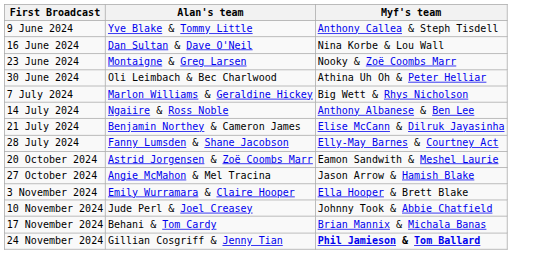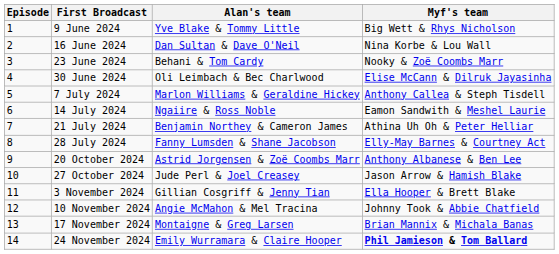 <table class="wikitable">
 <tr>
+<th><strong>Episode</strong></th>
 <th><strong>First Broadcast</strong></th>
 <th><strong>Alan's team</strong></th>
 <th>Myf's team</th>
 </tr>
 <tr>
+<td>1</td>
 <td>9 June 2024</td>
 <td><a href='#'>Yve Blake</a> & <a href='#'>Tommy Little</a></td>
-<td><a href='#'>Anthony Callea</a> & Steph Tisdell</td>
+<td>Big Wett & <a href='#'>Rhys Nicholson</a></td>
 </tr>
 <tr>
+<td>2</td>
 <td>16 June 2024</td>
 <td><a href='#'>Dan Sultan</a> & <a href='#'>Dave O'Neil</a></td>
 <td>Nina Korbe & Lou Wall</td>
 </tr>
 <tr>
+<td>3</td>
 <td>23 June 2024</td>
-<td><a href='#'>Montaigne</a> & <a href='#'>Greg Larsen</a></td>
+<td>Behani & <a href='#'>Tom Cardy</a></td>
 <td>Nooky & <a href='#'>Zoë Coombs Marr</a></td>
 </tr>
 <tr>
+<td>4</td>
 <td>30 June 2024</td>
 <td>Oli Leimbach & Bec Charlwood</td>
+<td><a href='#'>Elise McCann</a> & <a href='#'>Dilruk Jayasinha</a></td>
+</tr>
+<tr>
+<td>5</td>
+<td>7 July 2024</td>
+<td><a href='#'>Marlon Williams</a> & <a href='#'>Geraldine Hickey</a></td>
+<td><a href='#'>Anthony Callea</a> & Steph Tisdell</td>
+</tr>
+<tr>
+<td>6</td>
+<td>14 July 2024</td>
+<td><a href='#'>Ngaiire</a> & <a href='#'>Ross Noble</a></td>
+<td>Eamon Sandwith & <a href='#'>Meshel Laurie</a></td>
+</tr>
+<tr>
+<td>7</td>
+<td>21 July 2024</td>
+<td><a href='#'>Benjamin Northey</a> & Cameron James</td>
 <td>Athina Uh Oh & <a href='#'>Peter Helliar</a></td>
 </tr>
 <tr>
-<td>7 July 2024</td>
-<td><a href='#'>Marlon Williams</a> & <a href='#'>Geraldine Hickey</a></td>
-<td>Big Wett & <a href='#'>Rhys Nicholson</a></td>
-</tr>
-<tr>
-<td>14 July 2024</td>
-<td><a href='#'>Ngaiire</a> & <a href='#'>Ross Noble</a></td>
-<td><a href='#'>Anthony Albanese</a> & <a href='#'>Ben Lee</a></td>
-</tr>
-<tr>
-<td>21 July 2024</td>
-<td><a href='#'>Benjamin Northey</a> & Cameron James</td>
-<td><a href='#'>Elise McCann</a> & <a href='#'>Dilruk Jayasinha</a></td>
-</tr>
-<tr>
+<td>8</td>
 <td>28 July 2024</td>
 <td><a href='#'>Fanny Lumsden</a> & <a href='#'>Shane Jacobson</a></td>
 <td><a href='#'>Elly-May Barnes</a> & <a href='#'>Courtney Act</a></td>
 </tr>
 <tr>
+<td>9</td>
 <td>20 October 2024</td>
 <td><a href='#'>Astrid Jorgensen</a> & <a href='#'>Zoë Coombs Marr</a></td>
-<td>Eamon Sandwith & <a href='#'>Meshel Laurie</a></td>
+<td><a href='#'>Anthony Albanese</a> & <a href='#'>Ben Lee</a></td>
 </tr>
 <tr>
+<td>10</td>
 <td>27 October 2024</td>
-<td><a href='#'>Angie McMahon</a> & Mel Tracina</td>
+<td>Jude Perl & <a href='#'>Joel Creasey</a></td>
 <td>Jason Arrow & <a href='#'>Hamish Blake</a></td>
 </tr>
 <tr>
+<td>11</td>
 <td>3 November 2024</td>
-<td><a href='#'>Emily Wurramara</a> & <a href='#'>Claire Hooper</a></td>
+<td>Gillian Cosgriff & <a href='#'>Jenny Tian</a></td>
 <td><a href='#'>Ella Hooper</a> & Brett Blake</td>
 </tr>
 <tr>
+<td>12</td>
 <td>10 November 2024</td>
-<td>Jude Perl & <a href='#'>Joel Creasey</a></td>
+<td><a href='#'>Angie McMahon</a> & Mel Tracina</td>
 <td>Johnny Took & <a href='#'>Abbie Chatfield</a></td>
 </tr>
 <tr>
+<td>13</td>
 <td>17 November 2024</td>
-<td>Behani & <a href='#'>Tom Cardy</a></td>
+<td><a href='#'>Montaigne</a> & <a href='#'>Greg Larsen</a></td>
 <td><a href='#'>Brian Mannix</a> & <a href='#'>Michala Banas</a></td>
 </tr>
 <tr>
+<td>14</td>
 <td>24 November 2024</td>
-<td>Gillian Cosgriff & <a href='#'>Jenny Tian</a></td>
+<td><a href='#'>Emily Wurramara</a> & <a href='#'>Claire Hooper</a></td>
 <td><strong><a href='#'>Phil Jamieson</a> & <a href='#'>Tom Ballard</a></strong></td>
 </tr>
 </table>
